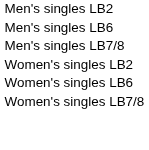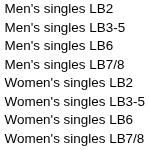 <table>
 <tr>
 <td>Men's singles LB2</td>
+<td></td>
+<td></td>
+<td></td>
+</tr>
+<tr>
+<td>Men's singles LB3-5</td>
 <td></td>
 <td></td>
 <td></td>
 </tr>
 <tr>
 <td>Men's singles LB6</td>
 <td></td>
 <td></td>
 <td></td>
 </tr>
 <tr>
 <td>Men's singles LB7/8</td>
 <td></td>
 <td></td>
 <td></td>
 </tr>
 <tr>
 <td>Women's singles LB2</td>
 <td></td>
 <td></td>
 <td></td>
 </tr>
 <tr>
+<td>Women's singles LB3-5</td>
+<td></td>
+<td></td>
+<td></td>
+</tr>
+<tr>
 <td>Women's singles LB6</td>
 <td></td>
 <td></td>
 <td></td>
 </tr>
 <tr>
 <td>Women's singles LB7/8</td>
 <td></td>
 <td></td>
 <td></td>
 </tr>
 </table>
